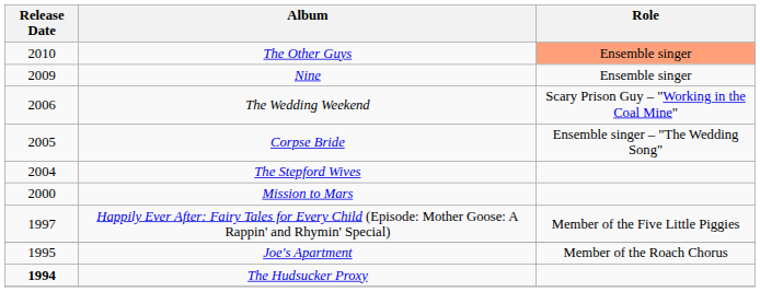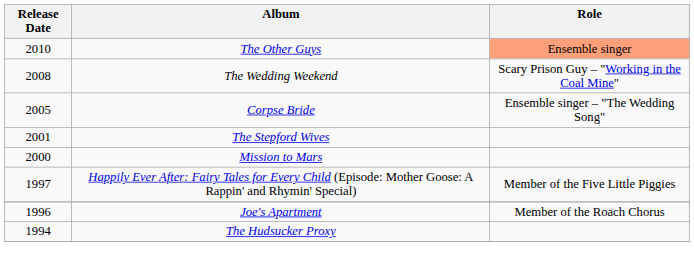 <table class="wikitable">
 <tr>
 <th align="left" valign="top"><strong>Release Date</strong></th>
 <th align="left" valign="top"><strong>Album</strong></th>
 <th align="left" valign="top"><strong>Role</strong></th>
 </tr>
 <tr>
 <td align="center" valign="middle">2010</td>
 <td align="center" valign="middle"><em><a href='#'>The Other Guys</a></em></td>
 <td align="center" valign="middle" style="background: lightsalmon;">Ensemble singer</td>
 </tr>
 <tr>
-<td align="center" valign="middle">2009</td>
-<td align="center" valign="middle"><em><a href='#'>Nine</a></em></td>
-<td align="center" valign="middle">Ensemble singer</td>
-</tr>
-<tr>
-<td align="center" valign="middle">2006</td>
+<td align="center" valign="middle">2008</td>
 <td align="center" valign="middle"><em>The Wedding Weekend</em></td>
 <td align="center" valign="middle">Scary Prison Guy – "<a href='#'>Working in the Coal Mine</a>"</td>
 </tr>
 <tr>
 <td align="center" valign="middle">2005</td>
 <td align="center" valign="middle"><em><a href='#'>Corpse Bride</a></em></td>
 <td align="center" valign="middle">Ensemble singer – "The Wedding Song"</td>
 </tr>
 <tr>
-<td align="center" valign="middle">2004</td>
+<td align="center" valign="middle">2001</td>
 <td align="center" valign="middle"><em><a href='#'>The Stepford Wives</a></em></td>
 <td align="center" valign="middle"></td>
 </tr>
 <tr>
 <td align="center" valign="middle">2000</td>
 <td align="center" valign="middle"><em><a href='#'>Mission to Mars</a></em></td>
 <td align="center" valign="middle"></td>
 </tr>
 <tr>
 <td align="center" valign="middle">1997</td>
 <td align="center" valign="middle"><em><a href='#'>Happily Ever After: Fairy Tales for Every Child</a></em> (Episode: Mother Goose: A Rappin' and Rhymin' Special)</td>
 <td align="center" valign="middle">Member of the Five Little Piggies</td>
 </tr>
 <tr>
 </tr>
 <tr>
-<td align="center" valign="middle">1995</td>
+<td align="center" valign="middle">1996</td>
 <td align="center" valign="middle"><em><a href='#'>Joe's Apartment</a></em></td>
 <td align="center" valign="middle">Member of the Roach Chorus</td>
 </tr>
 <tr>
-<td align="center" valign="middle"><strong>1994</strong></td>
+<td align="center" valign="middle">1994</td>
 <td align="center" valign="middle"><em><a href='#'>The Hudsucker Proxy</a></em></td>
 <td align="center" valign="middle"></td>
 </tr>
 <tr>
 </tr>
 </table>
